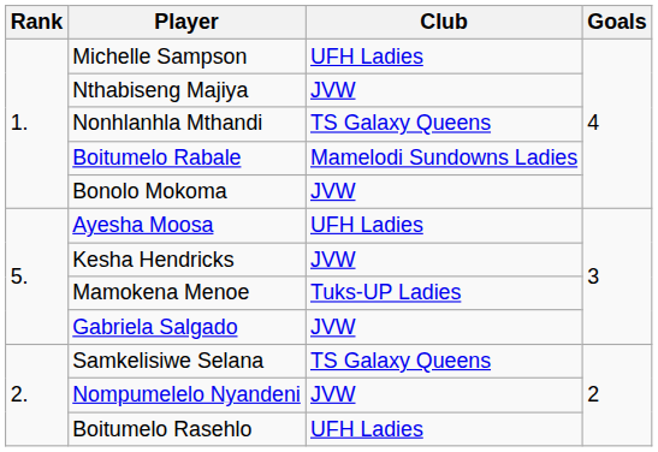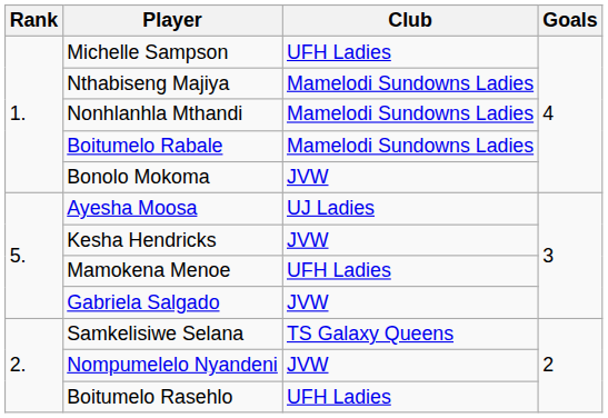 <table class="wikitable">
 <tr>
 <th>Rank</th>
 <th>Player</th>
 <th>Club</th>
 <th>Goals</th>
 </tr>
 <tr>
 <td rowspan="5">1.</td>
 <td align="left">Michelle Sampson</td>
 <td align="left"><a href='#'>UFH Ladies</a></td>
 <td rowspan="5">4</td>
 </tr>
 <tr>
 <td>Nthabiseng Majiya</td>
-<td><a href='#'>JVW</a></td>
+<td><a href='#'>Mamelodi Sundowns Ladies</a></td>
 </tr>
 <tr>
 <td>Nonhlanhla Mthandi</td>
-<td align="left"><a href='#'>TS Galaxy Queens</a></td>
+<td><a href='#'>Mamelodi Sundowns Ladies</a></td>
 </tr>
 <tr>
 <td align="left"><a href='#'>Boitumelo Rabale</a></td>
 <td align="left"><a href='#'>Mamelodi Sundowns Ladies</a></td>
 </tr>
 <tr>
 <td>Bonolo Mokoma</td>
 <td><a href='#'>JVW</a></td>
 </tr>
 <tr>
 <td rowspan="4">5.</td>
 <td align="left"><a href='#'>Ayesha Moosa</a></td>
-<td><a href='#'>UFH Ladies</a></td>
+<td align="left"><a href='#'>UJ Ladies</a></td>
 <td rowspan="4">3</td>
 </tr>
 <tr>
 <td>Kesha Hendricks</td>
 <td align="left"><a href='#'>JVW</a></td>
 </tr>
 <tr>
 <td>Mamokena Menoe</td>
-<td><a href='#'>Tuks-UP Ladies</a></td>
+<td align="left"><a href='#'>UFH Ladies</a></td>
 </tr>
 <tr>
 <td align="left"><a href='#'>Gabriela Salgado</a></td>
 <td align="left"><a href='#'>JVW</a></td>
 </tr>
 <tr>
 <td rowspan="3">2.</td>
 <td align="left">Samkelisiwe Selana</td>
 <td align="left"><a href='#'>TS Galaxy Queens</a></td>
 <td rowspan="3">2</td>
 </tr>
 <tr>
 <td align="left"><a href='#'>Nompumelelo Nyandeni</a></td>
 <td align="left"><a href='#'>JVW</a></td>
 </tr>
 <tr>
 <td align="left">Boitumelo Rasehlo</td>
 <td><a href='#'>UFH Ladies</a></td>
 </tr>
 </table>
